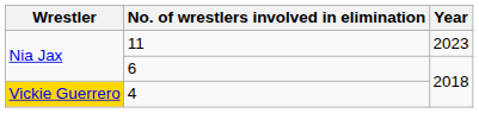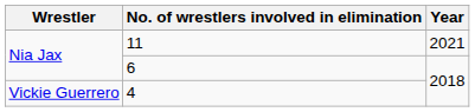 <table class="wikitable sortable">
 <tr>
 <th>Wrestler</th>
 <th>No. of wrestlers involved in elimination</th>
 <th>Year</th>
 </tr>
 <tr>
 <td rowspan=2><a href='#'>Nia Jax</a></td>
 <td>11</td>
-<td>2023</td>
+<td>2021</td>
 </tr>
 <tr>
 <td>6</td>
 <td rowspan=2>2018</td>
 </tr>
 <tr>
-<td style="background: gold;"><a href='#'>Vickie Guerrero</a></td>
+<td><a href='#'>Vickie Guerrero</a></td>
 <td>4</td>
 </tr>
 </table>
